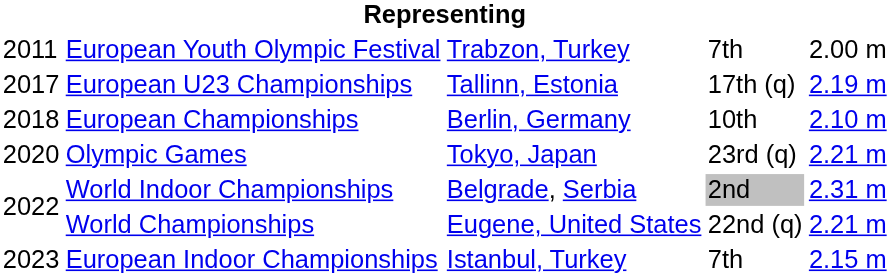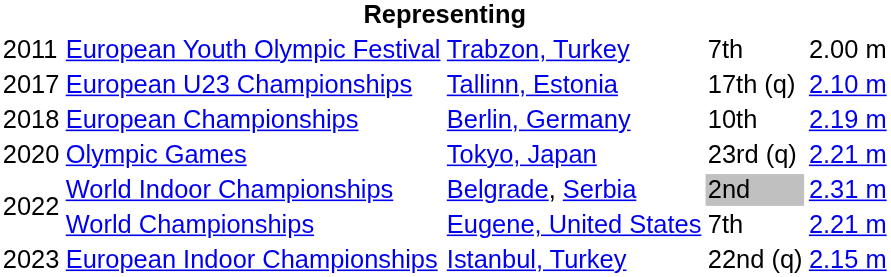 <table>
 <tr>
 <th colspan="5">Representing </th>
 </tr>
 <tr>
 <td>2011</td>
 <td><a href='#'>European Youth Olympic Festival</a></td>
 <td><a href='#'>Trabzon, Turkey</a></td>
 <td>7th</td>
 <td>2.00 m</td>
 </tr>
 <tr>
 <td>2017</td>
 <td><a href='#'>European U23 Championships</a></td>
 <td><a href='#'>Tallinn, Estonia</a></td>
 <td>17th (q)</td>
-<td><a href='#'>2.19 m</a></td>
+<td><a href='#'>2.10 m</a></td>
 </tr>
 <tr>
 <td>2018</td>
 <td><a href='#'>European Championships</a></td>
 <td><a href='#'>Berlin, Germany</a></td>
 <td>10th</td>
-<td><a href='#'>2.10 m</a></td>
+<td><a href='#'>2.19 m</a></td>
 </tr>
 <tr>
 <td>2020</td>
 <td><a href='#'>Olympic Games</a></td>
 <td><a href='#'>Tokyo, Japan</a></td>
 <td>23rd (q)</td>
 <td><a href='#'>2.21 m</a></td>
 </tr>
 <tr>
 <td rowspan=2>2022</td>
 <td><a href='#'>World Indoor Championships</a></td>
 <td><a href='#'>Belgrade</a>, <a href='#'>Serbia</a></td>
 <td bgcolor=silver>2nd</td>
 <td><a href='#'>2.31 m</a></td>
 </tr>
 <tr>
 <td><a href='#'>World Championships</a></td>
 <td><a href='#'>Eugene, United States</a></td>
-<td>22nd (q)</td>
+<td>7th</td>
 <td><a href='#'>2.21 m</a></td>
 </tr>
 <tr>
 <td>2023</td>
 <td><a href='#'>European Indoor Championships</a></td>
 <td><a href='#'>Istanbul, Turkey</a></td>
-<td>7th</td>
+<td>22nd (q)</td>
 <td><a href='#'>2.15 m</a></td>
 </tr>
 </table>
